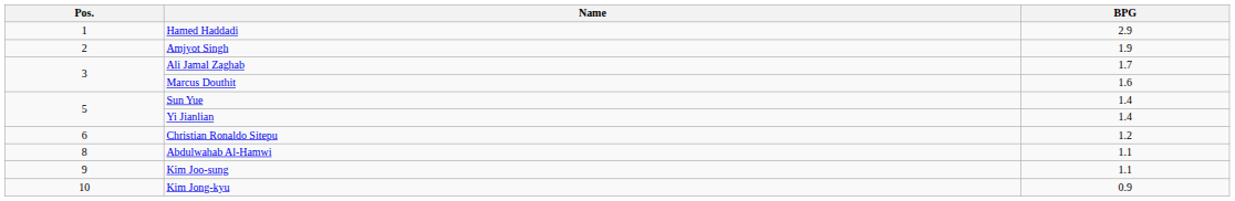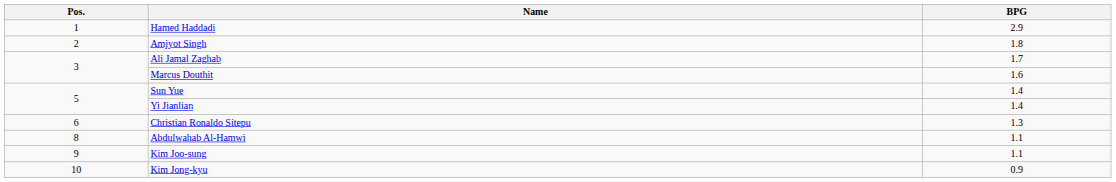 <table class=wikitable width="90%">
 <tr>
 <th width="13%">Pos.</th>
 <th width="70%">Name</th>
 <th width="17%">BPG</th>
 </tr>
 <tr>
 <td align=center>1</td>
 <td> <a href='#'>Hamed Haddadi</a></td>
 <td align=center>2.9</td>
 </tr>
 <tr>
 <td align=center>2</td>
 <td> <a href='#'>Amjyot Singh</a></td>
-<td align=center>1.9</td>
+<td align=center>1.8</td>
 </tr>
 <tr>
 <td align=center rowspan=2>3</td>
 <td> <a href='#'>Ali Jamal Zaghab</a></td>
 <td align=center>1.7</td>
 </tr>
 <tr>
 <td> <a href='#'>Marcus Douthit</a></td>
 <td align=center>1.6</td>
 </tr>
 <tr>
 <td align=center rowspan=2>5</td>
 <td> <a href='#'>Sun Yue</a></td>
 <td align=center>1.4</td>
 </tr>
 <tr>
 <td> <a href='#'>Yi Jianlian</a></td>
 <td align=center>1.4</td>
 </tr>
 <tr>
 <td align=center>6</td>
 <td> <a href='#'>Christian Ronaldo Sitepu</a></td>
-<td align=center>1.2</td>
+<td align=center>1.3</td>
 </tr>
 <tr>
 <td align=center>8</td>
 <td> <a href='#'>Abdulwahab Al-Hamwi</a></td>
 <td align=center>1.1</td>
 </tr>
 <tr>
 <td align=center>9</td>
 <td> <a href='#'>Kim Joo-sung</a></td>
 <td align=center>1.1</td>
 </tr>
 <tr>
 <td align=center>10</td>
 <td> <a href='#'>Kim Jong-kyu</a></td>
 <td align=center>0.9</td>
 </tr>
 </table>
